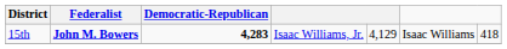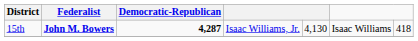 <table class=wikitable>
 <tr bgcolor=lightgrey>
 <th>District</th>
 <th><a href='#'>Federalist</a></th>
 <th><a href='#'>Democratic-Republican</a></th>
 <th colspan="2"></th>
 </tr>
 <tr>
 <td><a href='#'>15th</a></td>
 <td><strong><a href='#'>John M. Bowers</a></strong></td>
-<td align="right"><strong>4,283</strong></td>
+<td align="right"><strong>4,287</strong></td>
 <td><a href='#'>Isaac Williams, Jr.</a></td>
-<td align="right">4,129</td>
+<td align="right">4,130</td>
 <td>Isaac Williams</td>
 <td align="right">418</td>
 </tr>
 <tr>
 </tr>
 </table>
